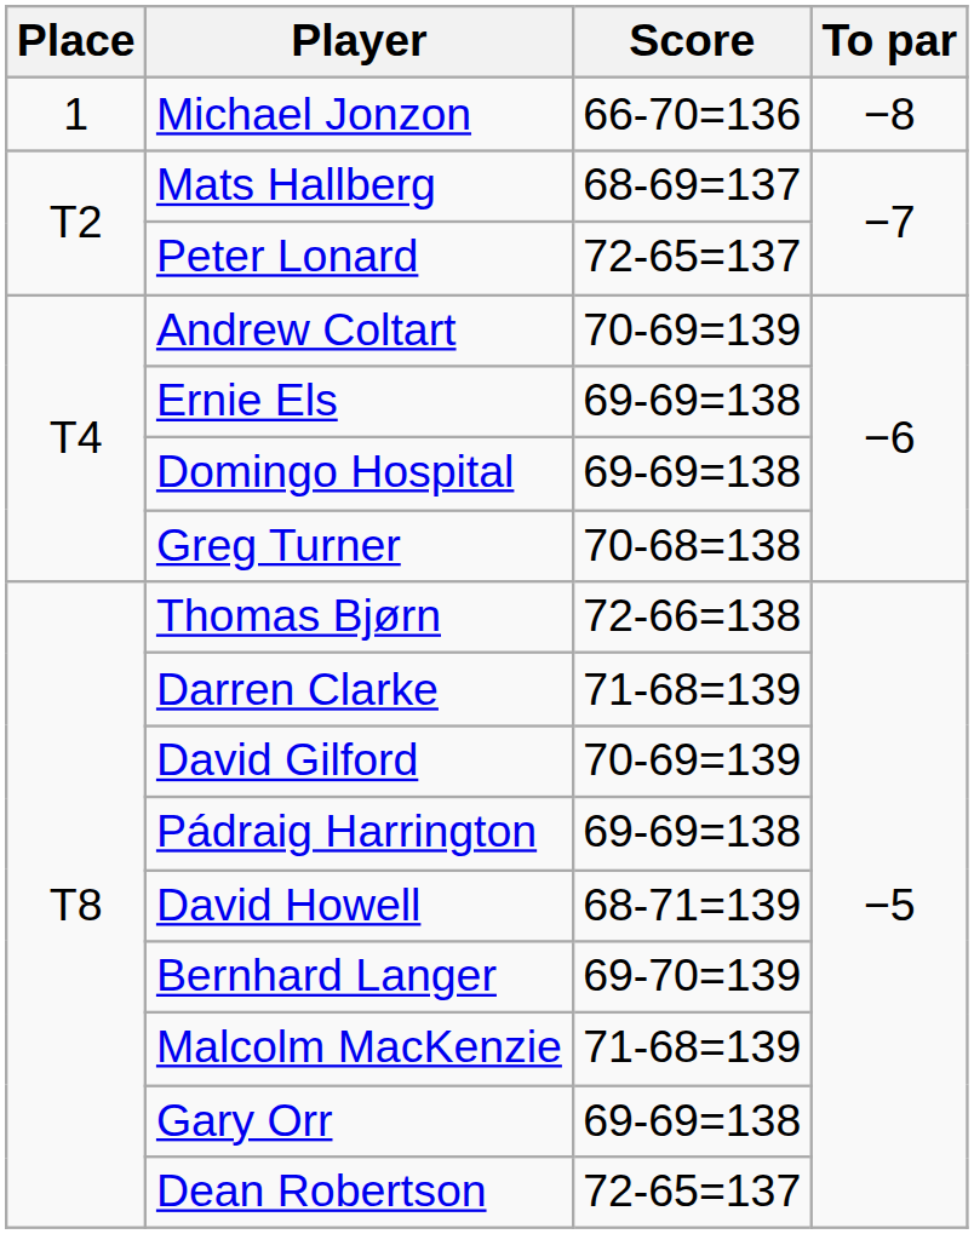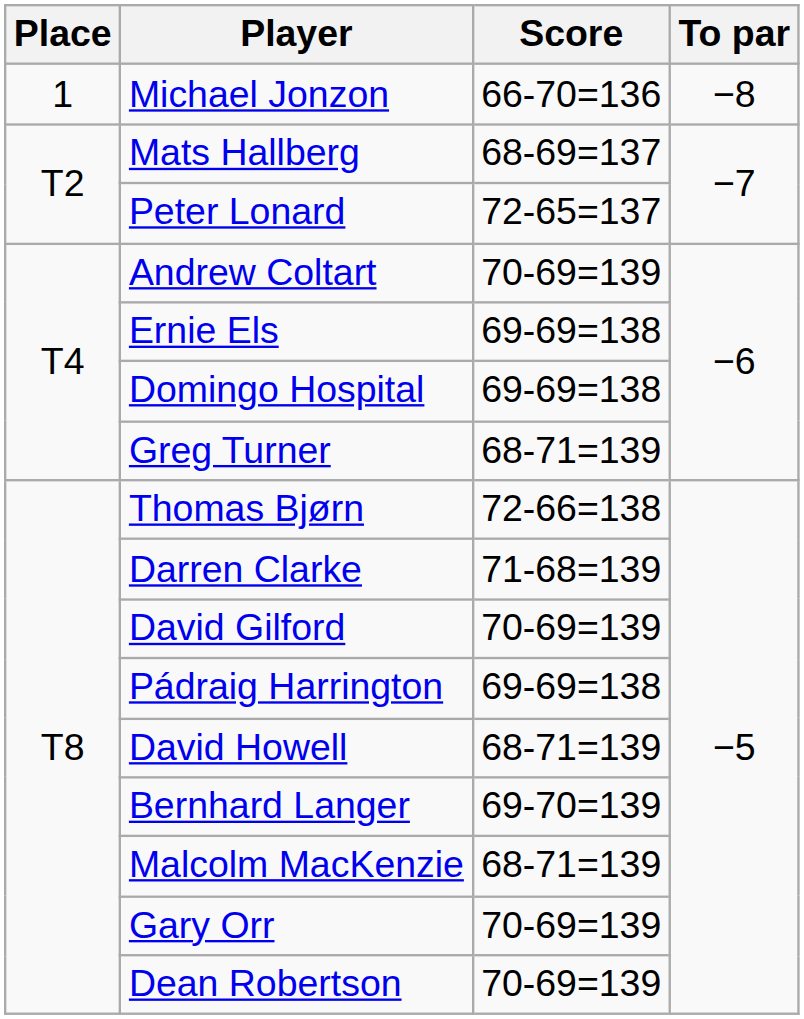 <table class="wikitable">
 <tr>
 <th>Place</th>
 <th>Player</th>
 <th>Score</th>
 <th>To par</th>
 </tr>
 <tr>
 <td align=center>1</td>
 <td> <a href='#'>Michael Jonzon</a></td>
 <td align=center>66-70=136</td>
 <td align=center>−8</td>
 </tr>
 <tr>
 <td rowspan="2" align=center>T2</td>
 <td> <a href='#'>Mats Hallberg</a></td>
 <td align=center>68-69=137</td>
 <td rowspan="2" align=center>−7</td>
 </tr>
 <tr>
 <td> <a href='#'>Peter Lonard</a></td>
 <td align=center>72-65=137</td>
 </tr>
 <tr>
 <td rowspan="4" align=center>T4</td>
 <td> <a href='#'>Andrew Coltart</a></td>
 <td align=center>70-69=139</td>
 <td rowspan="4" align=center>−6</td>
 </tr>
 <tr>
 <td> <a href='#'>Ernie Els</a></td>
 <td align=center>69-69=138</td>
 </tr>
 <tr>
 <td> <a href='#'>Domingo Hospital</a></td>
 <td align=center>69-69=138</td>
 </tr>
 <tr>
 <td> <a href='#'>Greg Turner</a></td>
-<td align=center>70-68=138</td>
+<td align=center>68-71=139</td>
 </tr>
 <tr>
 <td rowspan="9" align=center>T8</td>
 <td> <a href='#'>Thomas Bjørn</a></td>
 <td align=center>72-66=138</td>
 <td rowspan="9" align=center>−5</td>
 </tr>
 <tr>
 <td> <a href='#'>Darren Clarke</a></td>
 <td align=center>71-68=139</td>
 </tr>
 <tr>
 <td> <a href='#'>David Gilford</a></td>
 <td align=center>70-69=139</td>
 </tr>
 <tr>
 <td> <a href='#'>Pádraig Harrington</a></td>
 <td align=center>69-69=138</td>
 </tr>
 <tr>
 <td> <a href='#'>David Howell</a></td>
 <td align=center>68-71=139</td>
 </tr>
 <tr>
 <td> <a href='#'>Bernhard Langer</a></td>
 <td align=center>69-70=139</td>
 </tr>
 <tr>
 <td> <a href='#'>Malcolm MacKenzie</a></td>
-<td align=center>71-68=139</td>
+<td align=center>68-71=139</td>
 </tr>
 <tr>
 <td> <a href='#'>Gary Orr</a></td>
-<td align=center>69-69=138</td>
+<td align=center>70-69=139</td>
 </tr>
 <tr>
 <td> <a href='#'>Dean Robertson</a></td>
-<td align=center>72-65=137</td>
+<td align=center>70-69=139</td>
 </tr>
 </table>
